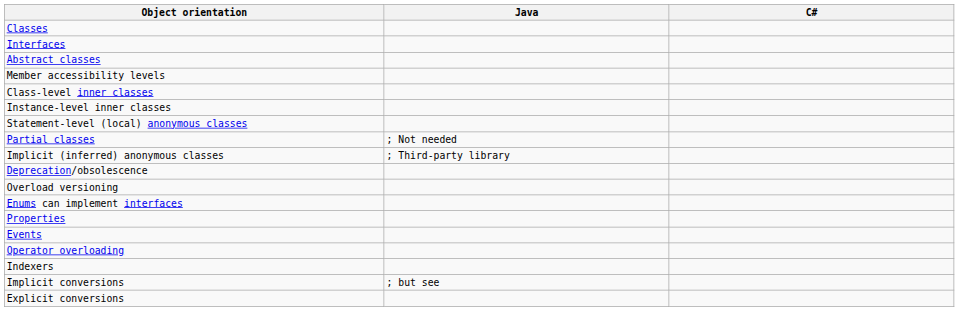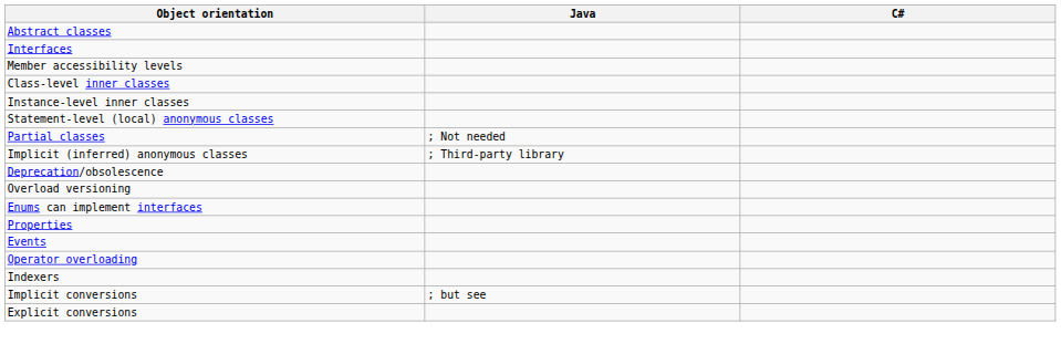 <table class="wikitable" style="width:80%;">
 <tr>
 <th style="width:40%;">Object orientation</th>
 <th style="width:30%;">Java</th>
 <th style="width:30%;">C#</th>
 </tr>
 <tr>
-<td><a href='#'>Classes</a></td>
+<td><a href='#'>Abstract classes</a></td>
 <td></td>
 <td></td>
 </tr>
 <tr>
 <td><a href='#'>Interfaces</a></td>
-<td></td>
-<td></td>
-</tr>
-<tr>
-<td><a href='#'>Abstract classes</a></td>
 <td></td>
 <td></td>
 </tr>
 <tr>
 <td>Member accessibility levels</td>
 <td></td>
 <td></td>
 </tr>
 <tr>
 <td>Class-level <a href='#'>inner classes</a></td>
 <td></td>
 <td></td>
 </tr>
 <tr>
 <td>Instance-level inner classes</td>
 <td></td>
 <td></td>
 </tr>
 <tr>
 <td>Statement-level (local) <a href='#'>anonymous classes</a></td>
 <td></td>
 <td></td>
 </tr>
 <tr>
 <td><a href='#'>Partial classes</a></td>
 <td>; Not needed</td>
 <td></td>
 </tr>
 <tr>
 <td>Implicit (inferred) anonymous classes</td>
 <td>; Third-party library</td>
 <td></td>
 </tr>
 <tr>
 <td><a href='#'>Deprecation</a>/obsolescence</td>
 <td></td>
 <td></td>
 </tr>
 <tr>
 <td>Overload versioning</td>
 <td></td>
 <td></td>
 </tr>
 <tr>
 <td><a href='#'>Enums</a> can implement <a href='#'>interfaces</a></td>
 <td></td>
 <td></td>
 </tr>
 <tr>
 <td><a href='#'>Properties</a></td>
 <td></td>
 <td></td>
 </tr>
 <tr>
 <td><a href='#'>Events</a></td>
 <td></td>
 <td></td>
 </tr>
 <tr>
 <td><a href='#'>Operator overloading</a></td>
 <td></td>
 <td></td>
 </tr>
 <tr>
 <td>Indexers</td>
 <td></td>
 <td></td>
 </tr>
 <tr>
 <td>Implicit conversions</td>
 <td>; but see </td>
 <td></td>
 </tr>
 <tr>
 <td>Explicit conversions</td>
 <td></td>
 <td></td>
 </tr>
 </table>
